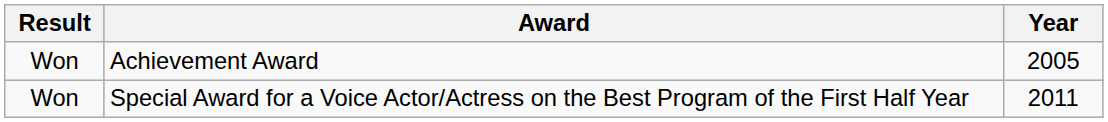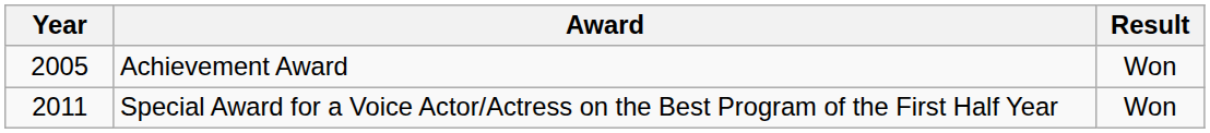 <table class="wikitable">
 <tr>
+<th width=60>Year</th>
+<th width=600>Award</th>
 <th width=60>Result</th>
-<th width=600>Award</th>
-<th width=60>Year</th>
 </tr>
 <tr>
+<td align="center">2005</td>
+<td>Achievement Award</td>
 <td align="center">Won</td>
-<td>Achievement Award</td>
-<td align="center">2005</td>
 </tr>
 <tr>
+<td align="center">2011</td>
+<td>Special Award for a Voice Actor/Actress on the Best Program of the First Half Year</td>
 <td align="center">Won</td>
-<td>Special Award for a Voice Actor/Actress on the Best Program of the First Half Year</td>
-<td align="center">2011</td>
 </tr>
 </table>
